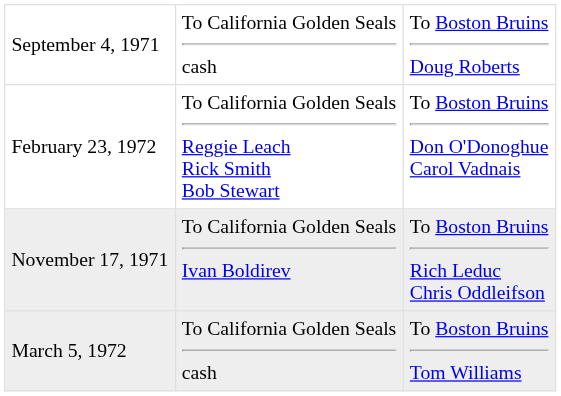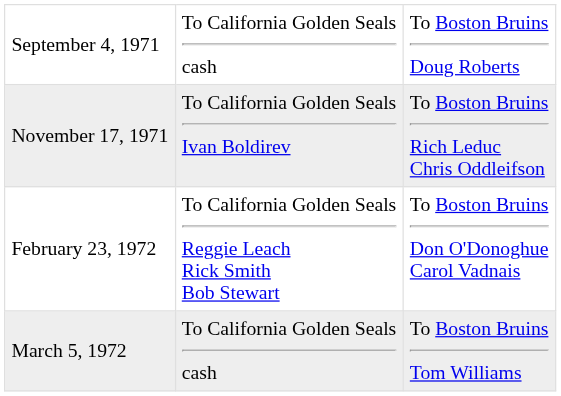 <table border=1 style="border-collapse:collapse" bordercolor="#DFDFDF"  cellpadding="5">
 <tr>
 <td>September 4, 1971</td>
 <td valign="top">To California Golden Seals <hr>cash</td>
 <td valign="top">To <a href='#'>Boston Bruins</a> <hr><a href='#'>Doug Roberts</a></td>
+</tr>
+<tr bgcolor="#eeeeee">
+<td>November 17, 1971</td>
+<td valign="top">To California Golden Seals <hr><a href='#'>Ivan Boldirev</a></td>
+<td valign="top">To <a href='#'>Boston Bruins</a> <hr><a href='#'>Rich Leduc</a><br><a href='#'>Chris Oddleifson</a></td>
 </tr>
 <tr>
 <td>February 23, 1972</td>
 <td valign="top">To California Golden Seals <hr><a href='#'>Reggie Leach</a><br><a href='#'>Rick Smith</a><br><a href='#'>Bob Stewart</a></td>
 <td valign="top">To <a href='#'>Boston Bruins</a> <hr><a href='#'>Don O'Donoghue</a><br><a href='#'>Carol Vadnais</a></td>
 </tr>
 <tr bgcolor="#eeeeee">
-<td>November 17, 1971</td>
-<td valign="top">To California Golden Seals <hr><a href='#'>Ivan Boldirev</a></td>
-<td valign="top">To <a href='#'>Boston Bruins</a> <hr><a href='#'>Rich Leduc</a><br><a href='#'>Chris Oddleifson</a></td>
-</tr>
-<tr bgcolor="#eeeeee">
 <td>March 5, 1972</td>
 <td valign="top">To California Golden Seals <hr>cash</td>
 <td valign="top">To <a href='#'>Boston Bruins</a> <hr><a href='#'>Tom Williams</a></td>
 </tr>
 </table>
